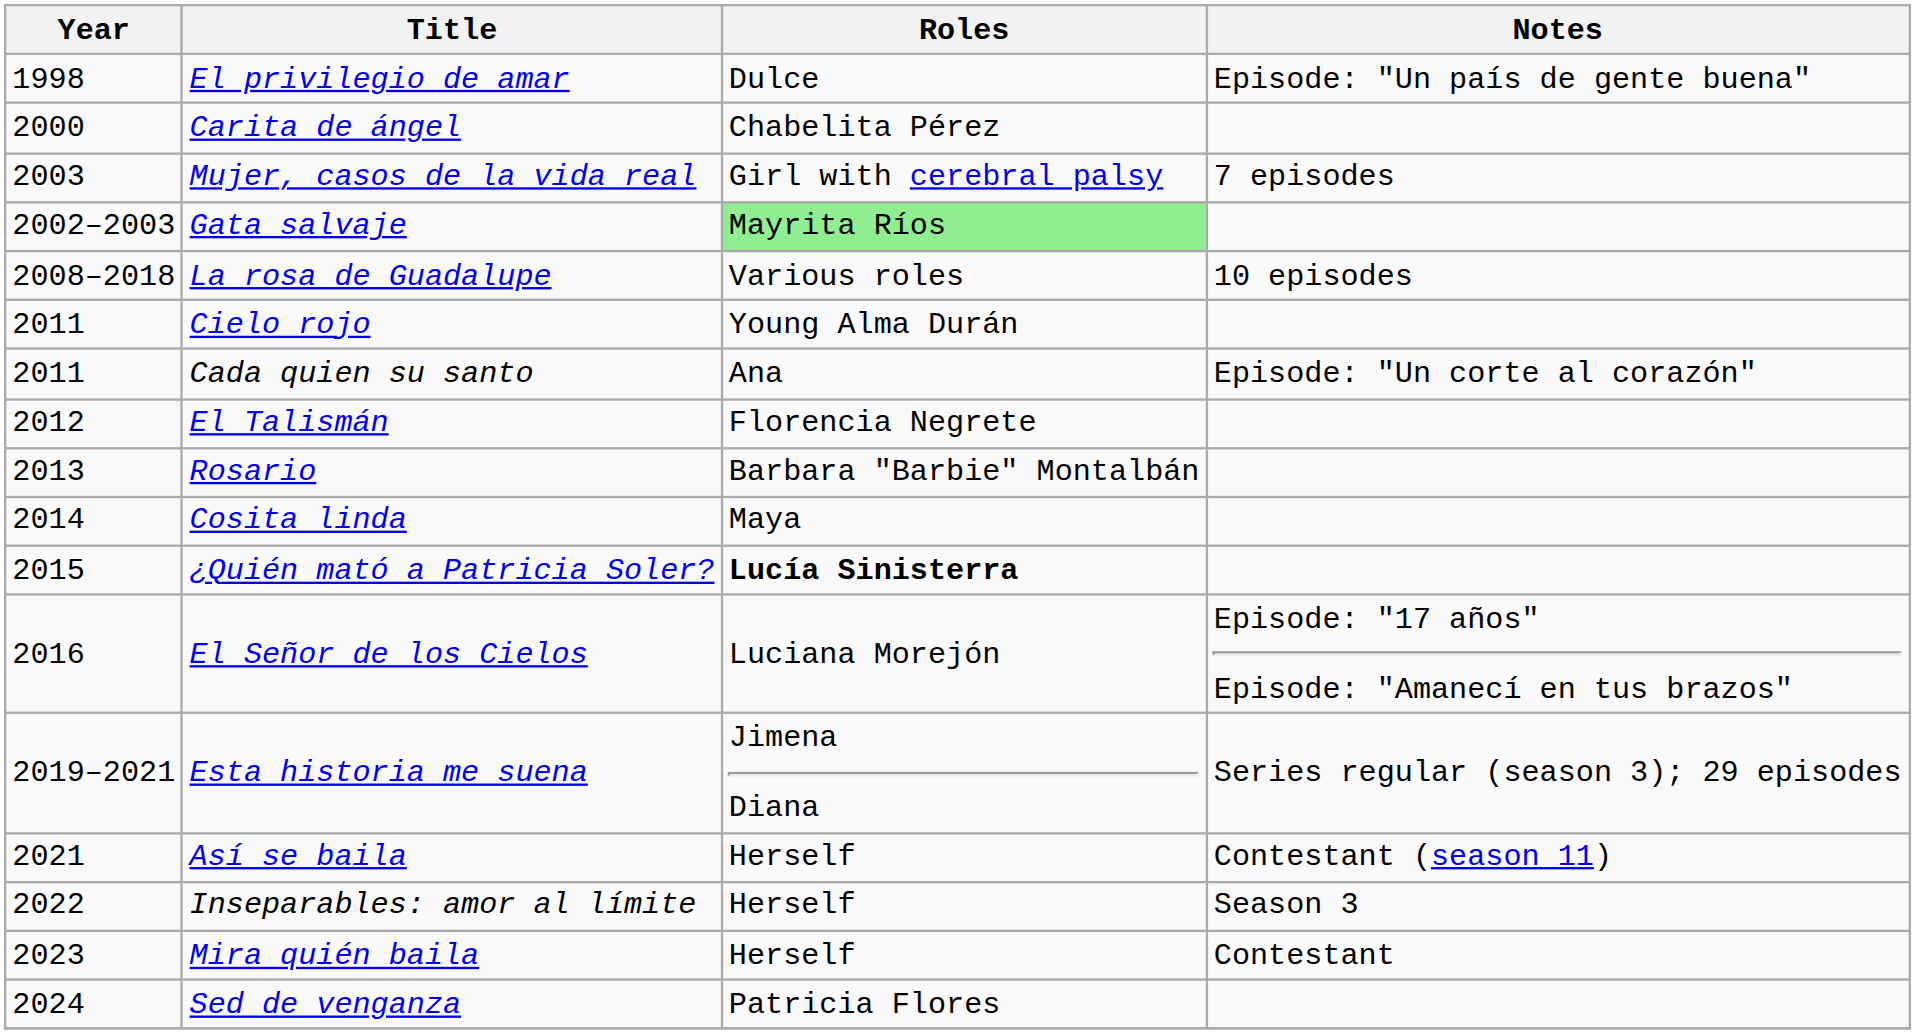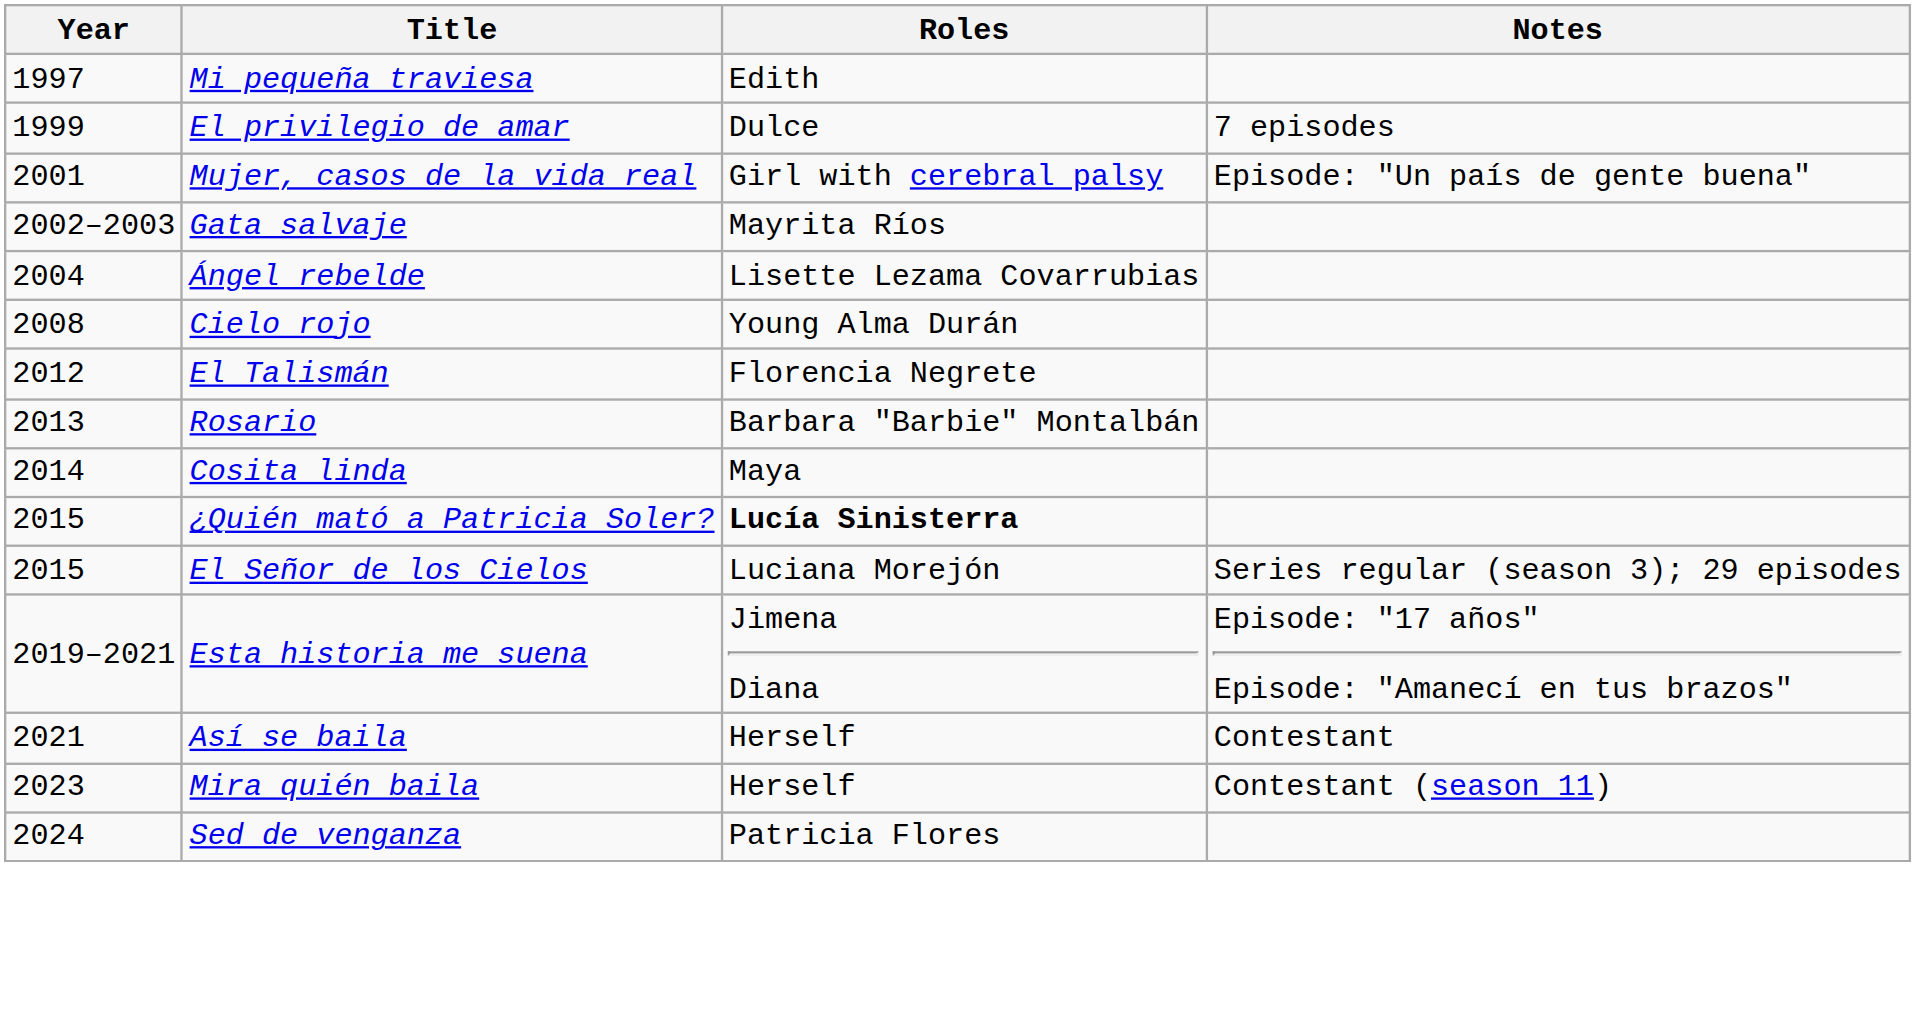 <table class="wikitable sortable">
 <tr>
 <th>Year</th>
 <th>Title</th>
 <th>Roles</th>
 <th>Notes</th>
 </tr>
 <tr>
-<td>1998</td>
-<td><em><a href='#'>El privilegio de amar</a></em></td>
-<td>Dulce</td>
-<td>Episode: "Un país de gente buena"</td>
-</tr>
-<tr>
-<td>2000</td>
-<td><em><a href='#'>Carita de ángel</a></em></td>
-<td>Chabelita Pérez</td>
+<td>1997</td>
+<td><em><a href='#'>Mi pequeña traviesa</a></em></td>
+<td>Edith</td>
 <td></td>
 </tr>
 <tr>
-<td>2003</td>
+<td>1999</td>
+<td><em><a href='#'>El privilegio de amar</a></em></td>
+<td>Dulce</td>
+<td>7 episodes</td>
+</tr>
+<tr>
+<td>2001</td>
 <td><em><a href='#'>Mujer, casos de la vida real</a></em></td>
 <td>Girl with <a href='#'>cerebral palsy</a></td>
-<td>7 episodes</td>
+<td>Episode: "Un país de gente buena"</td>
 </tr>
 <tr>
 <td>2002–2003</td>
 <td><em><a href='#'>Gata salvaje</a></em></td>
-<td style="background: lightgreen;">Mayrita Ríos</td>
+<td>Mayrita Ríos</td>
 <td></td>
 </tr>
 <tr>
-<td>2008–2018</td>
-<td><em><a href='#'>La rosa de Guadalupe</a></em></td>
-<td>Various roles</td>
-<td>10 episodes</td>
+<td>2004</td>
+<td><em><a href='#'>Ángel rebelde</a></em></td>
+<td>Lisette Lezama Covarrubias</td>
+<td></td>
 </tr>
 <tr>
-<td>2011</td>
+<td>2008</td>
 <td><em><a href='#'>Cielo rojo</a></em></td>
 <td>Young Alma Durán</td>
 <td></td>
-</tr>
-<tr>
-<td>2011</td>
-<td><em>Cada quien su santo</em></td>
-<td>Ana</td>
-<td>Episode: "Un corte al corazón"</td>
 </tr>
 <tr>
 <td>2012</td>
 <td><em><a href='#'>El Talismán</a></em></td>
 <td>Florencia Negrete</td>
 <td></td>
 </tr>
 <tr>
 <td>2013</td>
 <td><em><a href='#'>Rosario</a></em></td>
 <td>Barbara "Barbie" Montalbán</td>
 <td></td>
 </tr>
 <tr>
 <td>2014</td>
 <td><em><a href='#'>Cosita linda</a></em></td>
 <td>Maya</td>
 <td></td>
 </tr>
 <tr>
 <td>2015</td>
 <td><em><a href='#'>¿Quién mató a Patricia Soler?</a></em></td>
 <td><strong>Lucía Sinisterra</strong></td>
 <td></td>
 </tr>
 <tr>
-<td>2016</td>
+<td>2015</td>
 <td><em><a href='#'>El Señor de los Cielos</a></em></td>
 <td>Luciana Morejón</td>
-<td>Episode: "17 años"<hr>Episode: "Amanecí en tus brazos"</td>
+<td>Series regular (season 3); 29 episodes</td>
 </tr>
 <tr>
 <td>2019–2021</td>
 <td><em><a href='#'>Esta historia me suena</a></em></td>
 <td>Jimena<hr>Diana</td>
-<td>Series regular (season 3); 29 episodes</td>
+<td>Episode: "17 años"<hr>Episode: "Amanecí en tus brazos"</td>
 </tr>
 <tr>
 <td>2021</td>
 <td><em><a href='#'>Así se baila</a></em></td>
 <td>Herself</td>
-<td>Contestant (<a href='#'>season 11</a>)</td>
-</tr>
-<tr>
-<td>2022</td>
-<td><em>Inseparables: amor al límite</em></td>
-<td>Herself</td>
-<td>Season 3</td>
+<td>Contestant</td>
 </tr>
 <tr>
 <td>2023</td>
 <td><em><a href='#'>Mira quién baila</a></em></td>
 <td>Herself</td>
-<td>Contestant</td>
+<td>Contestant (<a href='#'>season 11</a>)</td>
 </tr>
 <tr>
 <td>2024</td>
 <td><em><a href='#'>Sed de venganza</a></em></td>
 <td>Patricia Flores</td>
 <td></td>
 </tr>
 <tr>
 </tr>
 </table>
